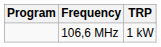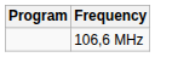 <table class="wikitable">
 <tr style="background:#dfdfdf">
 <th>Program</th>
 <th>Frequency</th>
-<th>TRP</th>
 </tr>
 <tr>
 <td></td>
 <td>106,6 MHz</td>
-<td>1 kW</td>
 </tr>
 </table>
